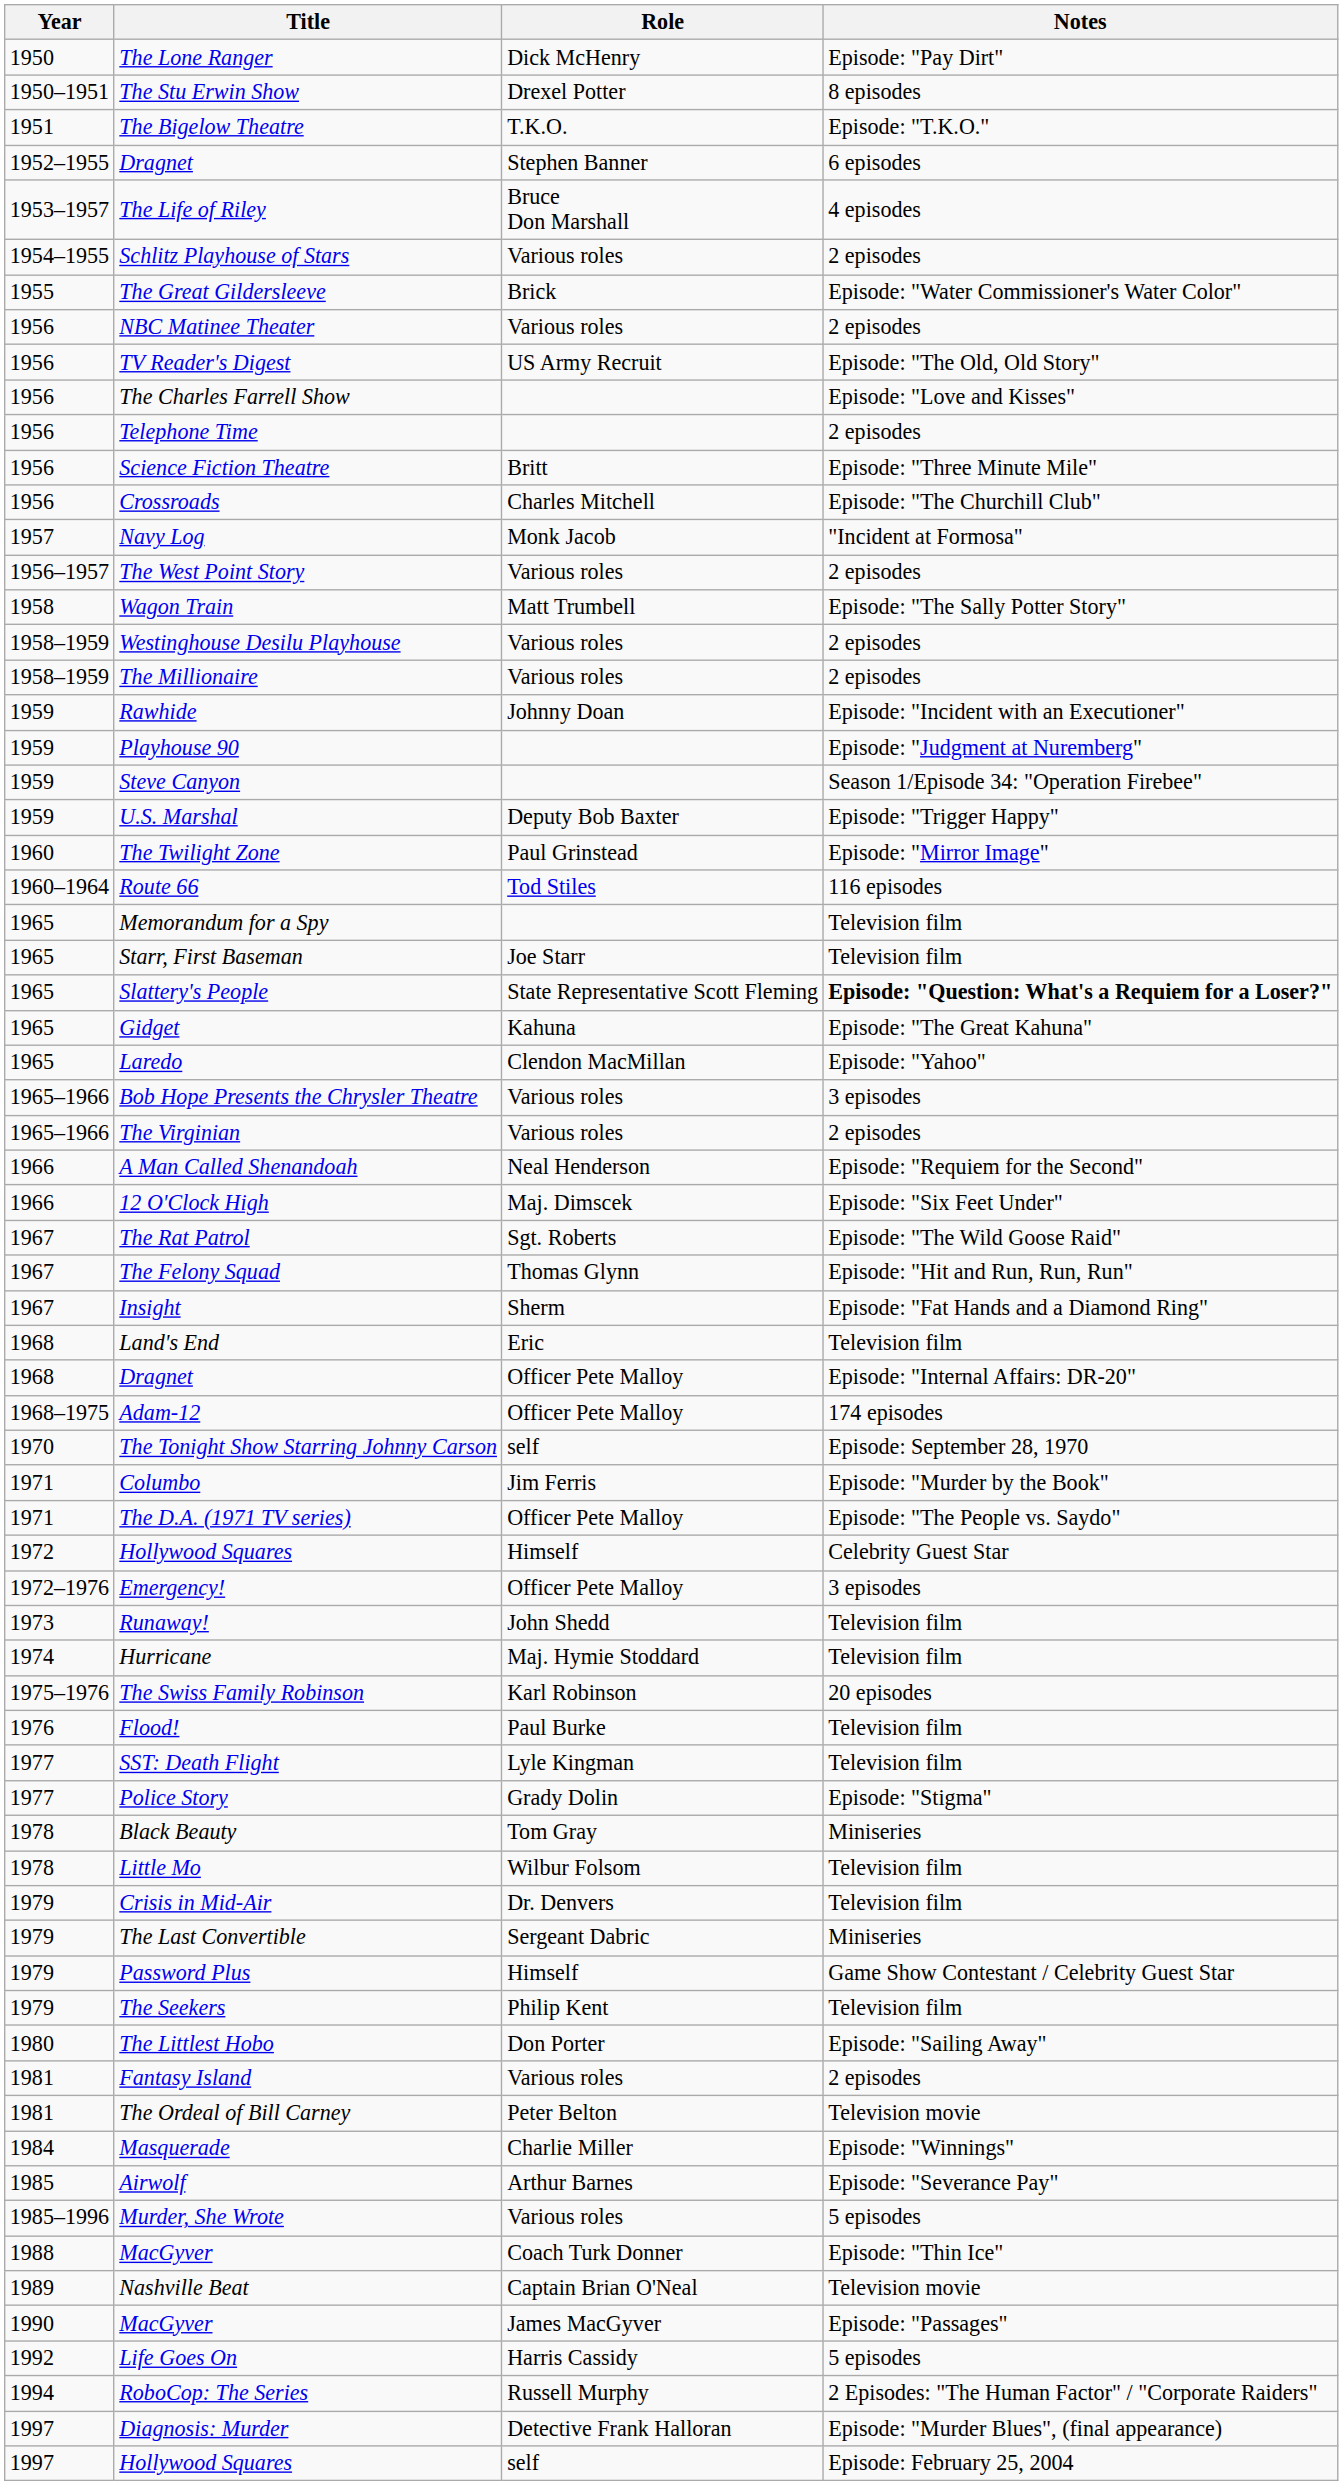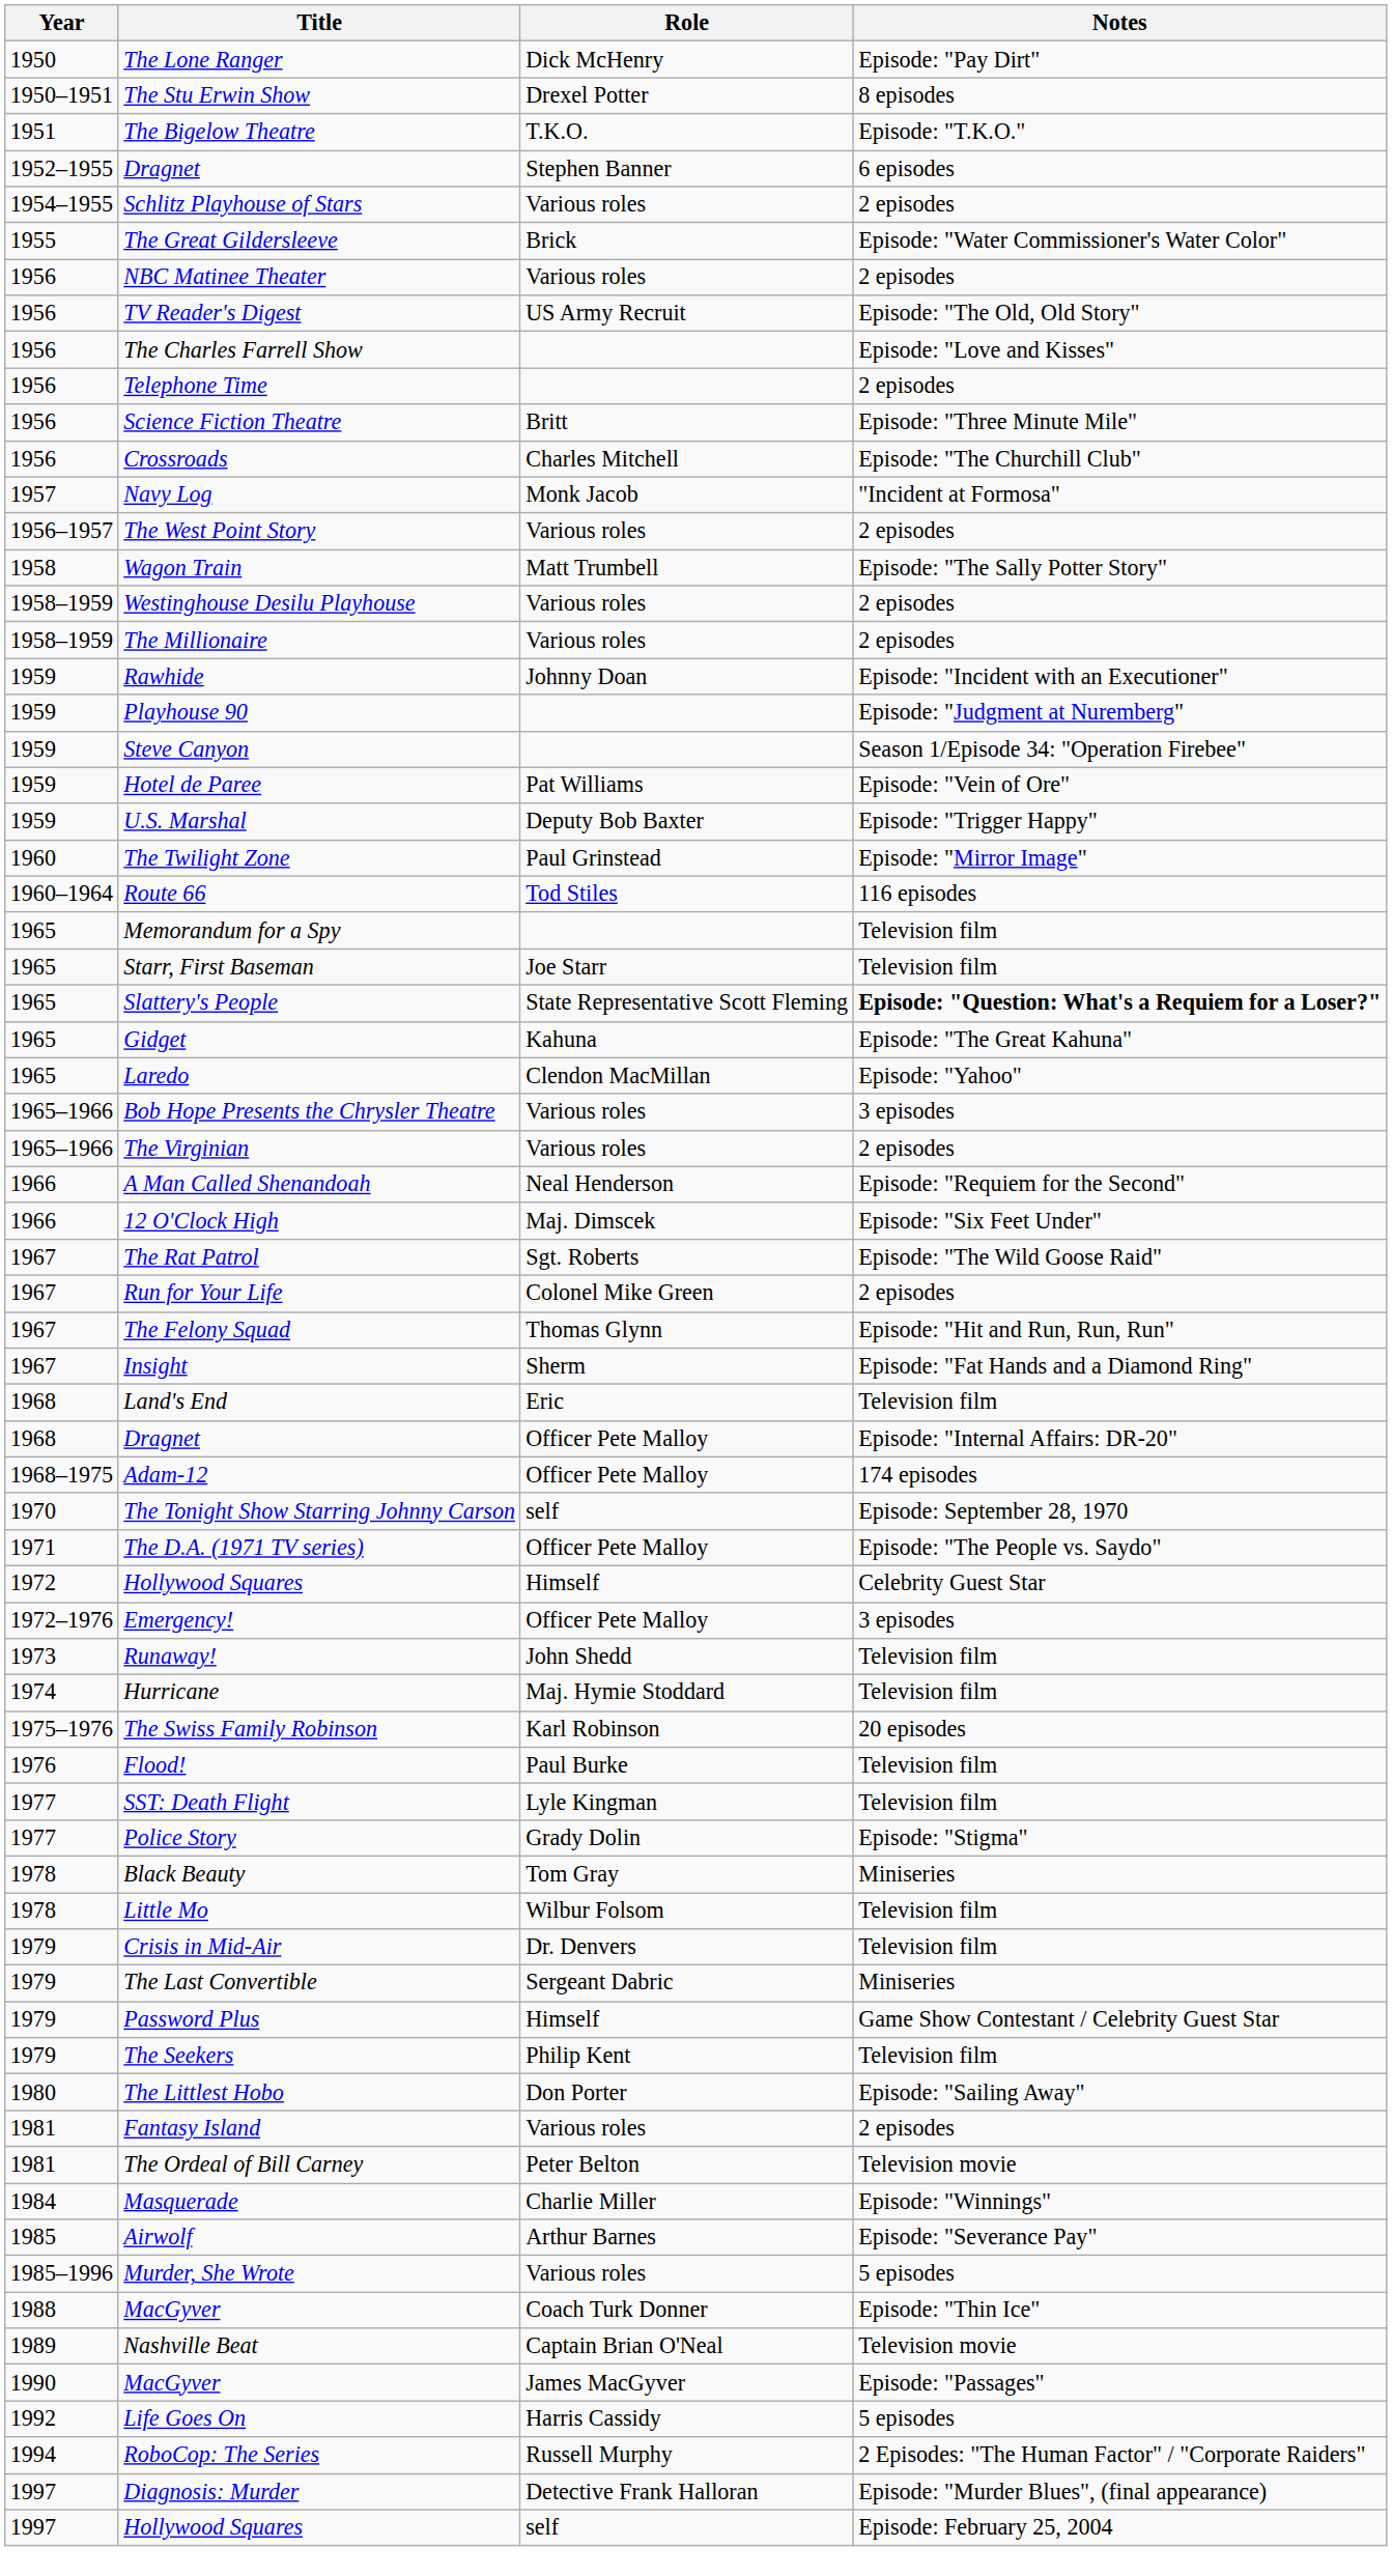 <table class="wikitable sortable">
 <tr>
 <th>Year</th>
 <th>Title</th>
 <th>Role</th>
 <th class="unsortable">Notes</th>
 </tr>
 <tr>
 <td>1950</td>
 <td><em><a href='#'>The Lone Ranger</a></em></td>
 <td>Dick McHenry</td>
 <td>Episode: "Pay Dirt"</td>
 </tr>
 <tr>
 <td>1950–1951</td>
 <td><em><a href='#'>The Stu Erwin Show</a></em></td>
 <td>Drexel Potter</td>
 <td>8 episodes</td>
 </tr>
 <tr>
 <td>1951</td>
 <td><em><a href='#'>The Bigelow Theatre</a></em></td>
 <td>T.K.O.</td>
 <td>Episode: "T.K.O."</td>
 </tr>
 <tr>
 <td>1952–1955</td>
 <td><em><a href='#'>Dragnet</a></em></td>
 <td>Stephen Banner</td>
 <td>6 episodes</td>
-</tr>
-<tr>
-<td>1953–1957</td>
-<td><em><a href='#'>The Life of Riley</a></em></td>
-<td>Bruce<br>Don Marshall</td>
-<td>4 episodes</td>
 </tr>
 <tr>
 <td>1954–1955</td>
 <td><em><a href='#'>Schlitz Playhouse of Stars</a></em></td>
 <td>Various roles</td>
 <td>2 episodes</td>
 </tr>
 <tr>
 <td>1955</td>
 <td><em><a href='#'>The Great Gildersleeve</a></em></td>
 <td>Brick</td>
 <td>Episode: "Water Commissioner's Water Color"</td>
 </tr>
 <tr>
 <td>1956</td>
 <td><em><a href='#'>NBC Matinee Theater</a></em></td>
 <td>Various roles</td>
 <td>2 episodes</td>
 </tr>
 <tr>
 <td>1956</td>
 <td><em><a href='#'>TV Reader's Digest</a></em></td>
 <td>US Army Recruit</td>
 <td>Episode: "The Old, Old Story"</td>
 </tr>
 <tr>
 <td>1956</td>
 <td><em>The Charles Farrell Show</em></td>
 <td></td>
 <td>Episode: "Love and Kisses"</td>
 </tr>
 <tr>
 <td>1956</td>
 <td><em><a href='#'>Telephone Time</a></em></td>
 <td></td>
 <td>2 episodes</td>
 </tr>
 <tr>
 <td>1956</td>
 <td><em><a href='#'>Science Fiction Theatre</a></em></td>
 <td>Britt</td>
 <td>Episode: "Three Minute Mile"</td>
 </tr>
 <tr>
 <td>1956</td>
 <td><em><a href='#'>Crossroads</a></em></td>
 <td>Charles Mitchell</td>
 <td>Episode: "The Churchill Club"</td>
 </tr>
 <tr>
 <td>1957</td>
 <td><em><a href='#'>Navy Log</a></em></td>
 <td>Monk Jacob</td>
 <td>"Incident at Formosa"</td>
 </tr>
 <tr>
 <td>1956–1957</td>
 <td><em><a href='#'>The West Point Story</a></em></td>
 <td>Various roles</td>
 <td>2 episodes</td>
 </tr>
 <tr>
 <td>1958</td>
 <td><em><a href='#'>Wagon Train</a></em></td>
 <td>Matt Trumbell</td>
 <td>Episode: "The Sally Potter Story"</td>
 </tr>
 <tr>
 <td>1958–1959</td>
 <td><em><a href='#'>Westinghouse Desilu Playhouse</a></em></td>
 <td>Various roles</td>
 <td>2 episodes</td>
 </tr>
 <tr>
 <td>1958–1959</td>
 <td><em><a href='#'>The Millionaire</a></em></td>
 <td>Various roles</td>
 <td>2 episodes</td>
 </tr>
 <tr>
 <td>1959</td>
 <td><em><a href='#'>Rawhide</a></em></td>
 <td>Johnny Doan</td>
 <td>Episode: "Incident with an Executioner"</td>
 </tr>
 <tr>
 <td>1959</td>
 <td><em><a href='#'>Playhouse 90</a></em></td>
 <td></td>
 <td>Episode: "<a href='#'>Judgment at Nuremberg</a>"</td>
 </tr>
 <tr>
 <td>1959</td>
 <td><em><a href='#'>Steve Canyon</a></em></td>
 <td></td>
 <td>Season 1/Episode 34: "Operation Firebee"</td>
 </tr>
 <tr>
 <td>1959</td>
+<td><em><a href='#'>Hotel de Paree</a></em></td>
+<td>Pat Williams</td>
+<td>Episode: "Vein of Ore"</td>
+</tr>
+<tr>
+<td>1959</td>
 <td><em><a href='#'>U.S. Marshal</a></em></td>
 <td>Deputy Bob Baxter</td>
 <td>Episode: "Trigger Happy"</td>
 </tr>
 <tr>
 <td>1960</td>
 <td><em><a href='#'>The Twilight Zone</a></em></td>
 <td>Paul Grinstead</td>
 <td>Episode: "<a href='#'>Mirror Image</a>"</td>
 </tr>
 <tr>
 <td>1960–1964</td>
 <td><em><a href='#'>Route 66</a></em></td>
 <td><a href='#'>Tod Stiles</a></td>
 <td>116 episodes</td>
 </tr>
 <tr>
 <td>1965</td>
 <td><em>Memorandum for a Spy</em></td>
 <td></td>
 <td>Television film</td>
 </tr>
 <tr>
 <td>1965</td>
 <td><em>Starr, First Baseman</em></td>
 <td>Joe Starr</td>
 <td>Television film</td>
 </tr>
 <tr>
 <td>1965</td>
 <td><em><a href='#'>Slattery's People</a></em></td>
 <td>State Representative Scott Fleming</td>
 <td><strong>Episode: "Question: What's a Requiem for a Loser?"</strong></td>
 </tr>
 <tr>
 <td>1965</td>
 <td><em><a href='#'>Gidget</a></em></td>
 <td>Kahuna</td>
 <td>Episode: "The Great Kahuna"</td>
 </tr>
 <tr>
 <td>1965</td>
 <td><em><a href='#'>Laredo</a></em></td>
 <td>Clendon MacMillan</td>
 <td>Episode: "Yahoo"</td>
 </tr>
 <tr>
 <td>1965–1966</td>
 <td><em><a href='#'>Bob Hope Presents the Chrysler Theatre</a></em></td>
 <td>Various roles</td>
 <td>3 episodes</td>
 </tr>
 <tr>
 <td>1965–1966</td>
 <td><em><a href='#'>The Virginian</a></em></td>
 <td>Various roles</td>
 <td>2 episodes</td>
 </tr>
 <tr>
 <td>1966</td>
 <td><em><a href='#'>A Man Called Shenandoah</a></em></td>
 <td>Neal Henderson</td>
 <td>Episode: "Requiem for the Second"</td>
 </tr>
 <tr>
 <td>1966</td>
 <td><em><a href='#'>12 O'Clock High</a></em></td>
 <td>Maj. Dimscek</td>
 <td>Episode: "Six Feet Under"</td>
 </tr>
 <tr>
 <td>1967</td>
 <td><em><a href='#'>The Rat Patrol</a></em></td>
 <td>Sgt. Roberts</td>
 <td>Episode: "The Wild Goose Raid"</td>
 </tr>
 <tr>
 <td>1967</td>
+<td><em><a href='#'>Run for Your Life</a></em></td>
+<td>Colonel Mike Green</td>
+<td>2 episodes</td>
+</tr>
+<tr>
+<td>1967</td>
 <td><em><a href='#'>The Felony Squad</a></em></td>
 <td>Thomas Glynn</td>
 <td>Episode: "Hit and Run, Run, Run"</td>
 </tr>
 <tr>
 <td>1967</td>
 <td><em><a href='#'>Insight</a></em></td>
 <td>Sherm</td>
 <td>Episode: "Fat Hands and a Diamond Ring"</td>
 </tr>
 <tr>
 <td>1968</td>
 <td><em>Land's End</em></td>
 <td>Eric</td>
 <td>Television film</td>
 </tr>
 <tr>
 <td>1968</td>
 <td><em><a href='#'>Dragnet</a></em></td>
 <td>Officer Pete Malloy</td>
 <td>Episode: "Internal Affairs: DR-20"</td>
 </tr>
 <tr>
 <td>1968–1975</td>
 <td><em><a href='#'>Adam-12</a></em></td>
 <td>Officer Pete Malloy</td>
 <td>174 episodes</td>
 </tr>
 <tr>
 <td>1970</td>
 <td><em><a href='#'>The Tonight Show Starring Johnny Carson</a></em></td>
 <td>self</td>
 <td>Episode: September 28, 1970</td>
-</tr>
-<tr>
-<td>1971</td>
-<td><em><a href='#'>Columbo</a></em></td>
-<td>Jim Ferris</td>
-<td>Episode: "Murder by the Book"</td>
 </tr>
 <tr>
 <td>1971</td>
 <td><em><a href='#'>The D.A. (1971 TV series)</a></em></td>
 <td>Officer Pete Malloy</td>
 <td>Episode: "The People vs. Saydo"</td>
 </tr>
 <tr>
 <td>1972</td>
 <td><em><a href='#'>Hollywood Squares</a></em></td>
 <td>Himself</td>
 <td>Celebrity Guest Star</td>
 </tr>
 <tr>
 <td>1972–1976</td>
 <td><em><a href='#'>Emergency!</a></em></td>
 <td>Officer Pete Malloy</td>
 <td>3 episodes</td>
 </tr>
 <tr>
 <td>1973</td>
 <td><em><a href='#'>Runaway!</a></em></td>
 <td>John Shedd</td>
 <td>Television film</td>
 </tr>
 <tr>
 <td>1974</td>
 <td><em>Hurricane</em></td>
 <td>Maj. Hymie Stoddard</td>
 <td>Television film</td>
 </tr>
 <tr>
 <td>1975–1976</td>
 <td><em><a href='#'>The Swiss Family Robinson</a></em></td>
 <td>Karl Robinson</td>
 <td>20 episodes</td>
 </tr>
 <tr>
 <td>1976</td>
 <td><em><a href='#'>Flood!</a></em></td>
 <td>Paul Burke</td>
 <td>Television film</td>
 </tr>
 <tr>
 <td>1977</td>
 <td><em><a href='#'>SST: Death Flight</a></em></td>
 <td>Lyle Kingman</td>
 <td>Television film</td>
 </tr>
 <tr>
 <td>1977</td>
 <td><em><a href='#'>Police Story</a></em></td>
 <td>Grady Dolin</td>
 <td>Episode: "Stigma"</td>
 </tr>
 <tr>
 <td>1978</td>
 <td><em>Black Beauty</em></td>
 <td>Tom Gray</td>
 <td>Miniseries</td>
 </tr>
 <tr>
 <td>1978</td>
 <td><em><a href='#'>Little Mo</a></em></td>
 <td>Wilbur Folsom</td>
 <td>Television film</td>
 </tr>
 <tr>
 <td>1979</td>
 <td><em><a href='#'>Crisis in Mid-Air</a></em></td>
 <td>Dr. Denvers</td>
 <td>Television film</td>
 </tr>
 <tr>
 <td>1979</td>
 <td><em>The Last Convertible</em></td>
 <td>Sergeant Dabric</td>
 <td>Miniseries</td>
 </tr>
 <tr>
 <td>1979</td>
 <td><em><a href='#'>Password Plus</a></em></td>
 <td>Himself</td>
 <td>Game Show Contestant / Celebrity Guest Star</td>
 </tr>
 <tr>
 <td>1979</td>
 <td><em><a href='#'>The Seekers</a></em></td>
 <td>Philip Kent</td>
 <td>Television film</td>
 </tr>
 <tr>
 <td>1980</td>
 <td><em><a href='#'>The Littlest Hobo</a></em></td>
 <td>Don Porter</td>
 <td>Episode: "Sailing Away"</td>
 </tr>
 <tr>
 <td>1981</td>
 <td><em><a href='#'>Fantasy Island</a></em></td>
 <td>Various roles</td>
 <td>2 episodes</td>
 </tr>
 <tr>
 <td>1981</td>
 <td><em>The Ordeal of Bill Carney</em></td>
 <td>Peter Belton</td>
 <td>Television movie</td>
 </tr>
 <tr>
 <td>1984</td>
 <td><em><a href='#'>Masquerade</a></em></td>
 <td>Charlie Miller</td>
 <td>Episode: "Winnings"</td>
 </tr>
 <tr>
 <td>1985</td>
 <td><em><a href='#'>Airwolf</a></em></td>
 <td>Arthur Barnes</td>
 <td>Episode: "Severance Pay"</td>
 </tr>
 <tr>
 <td>1985–1996</td>
 <td><em><a href='#'>Murder, She Wrote</a></em></td>
 <td>Various roles</td>
 <td>5 episodes</td>
 </tr>
 <tr>
 <td>1988</td>
 <td><em><a href='#'>MacGyver</a></em></td>
 <td>Coach Turk Donner</td>
 <td>Episode: "Thin Ice"</td>
 </tr>
 <tr>
 <td>1989</td>
 <td><em>Nashville Beat</em></td>
 <td>Captain Brian O'Neal</td>
 <td>Television movie</td>
 </tr>
 <tr>
 <td>1990</td>
 <td><em><a href='#'>MacGyver</a></em></td>
 <td>James MacGyver</td>
 <td>Episode: "Passages"</td>
 </tr>
 <tr>
 <td>1992</td>
 <td><em><a href='#'>Life Goes On</a></em></td>
 <td>Harris Cassidy</td>
 <td>5 episodes</td>
 </tr>
 <tr>
 <td>1994</td>
 <td><em><a href='#'>RoboCop: The Series</a></em></td>
 <td>Russell Murphy</td>
 <td>2 Episodes: "The Human Factor" / "Corporate Raiders"</td>
 </tr>
 <tr>
 <td>1997</td>
 <td><em><a href='#'>Diagnosis: Murder</a></em></td>
 <td>Detective Frank Halloran</td>
 <td>Episode: "Murder Blues", (final appearance)</td>
 </tr>
 <tr>
 <td>1997</td>
 <td><em><a href='#'>Hollywood Squares</a></em></td>
 <td>self</td>
 <td>Episode: February 25, 2004</td>
 </tr>
 </table>
